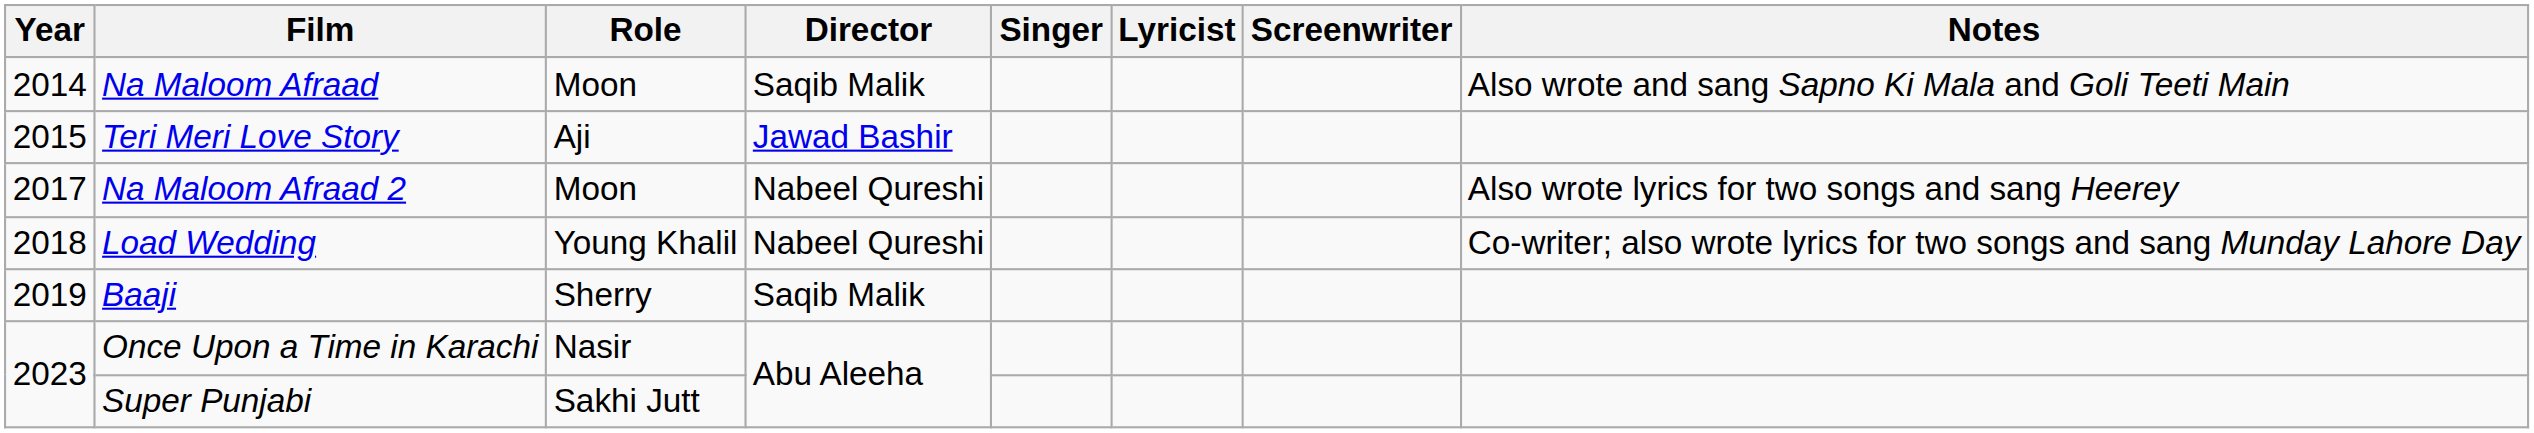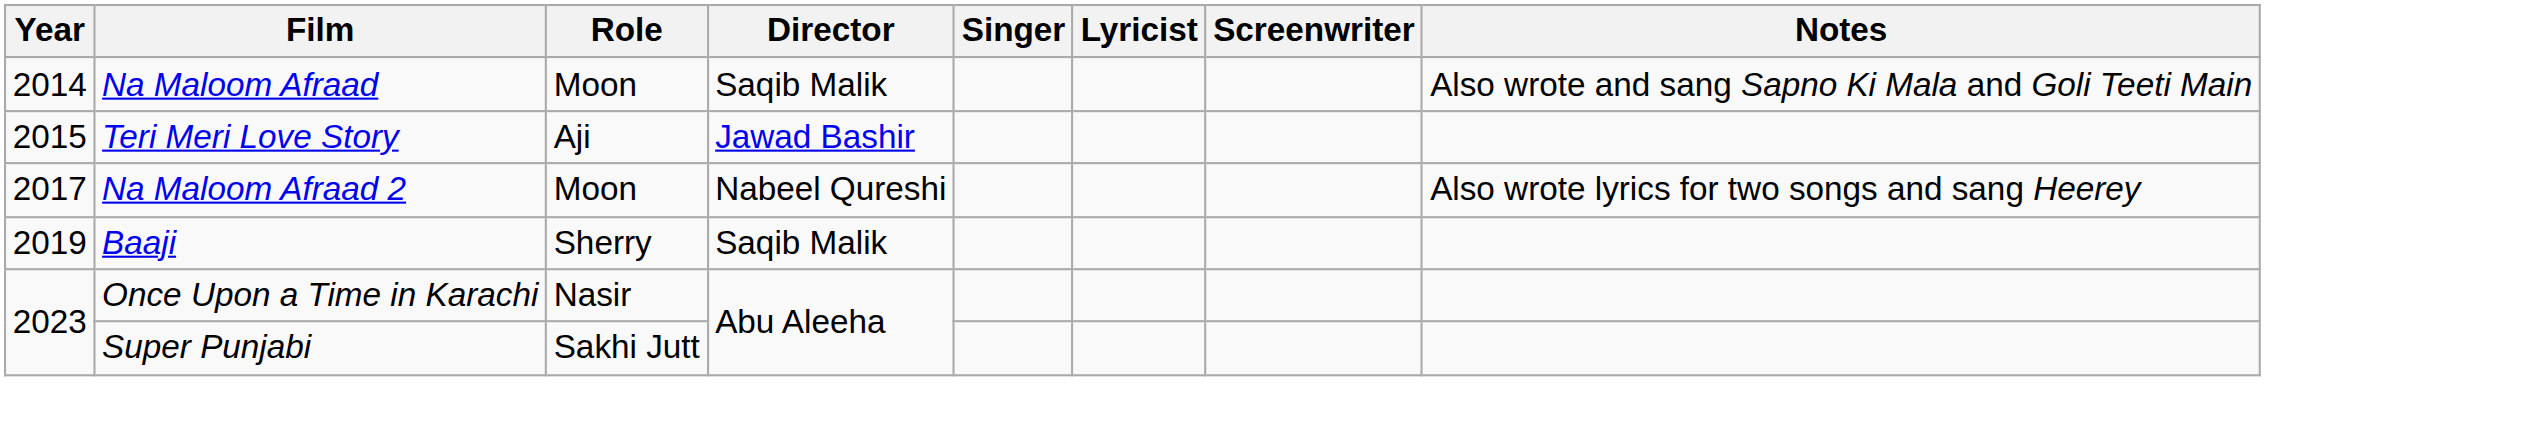 <table class="wikitable sortable">
 <tr>
 <th>Year</th>
 <th>Film</th>
 <th>Role</th>
 <th>Director</th>
 <th>Singer</th>
 <th>Lyricist</th>
 <th>Screenwriter</th>
 <th>Notes</th>
 </tr>
 <tr>
 <td>2014</td>
 <td><em><a href='#'>Na Maloom Afraad</a></em></td>
 <td>Moon</td>
 <td>Saqib Malik</td>
 <td></td>
 <td></td>
 <td></td>
 <td>Also wrote and sang <em>Sapno Ki Mala</em> and <em>Goli Teeti Main</em></td>
 </tr>
 <tr>
 <td>2015</td>
 <td><em><a href='#'>Teri Meri Love Story</a></em></td>
 <td>Aji</td>
 <td><a href='#'>Jawad Bashir</a></td>
 <td></td>
 <td></td>
 <td></td>
 <td></td>
 </tr>
 <tr>
 <td>2017</td>
 <td><em><a href='#'>Na Maloom Afraad 2</a></em></td>
 <td>Moon</td>
 <td>Nabeel Qureshi</td>
 <td></td>
 <td></td>
 <td></td>
 <td>Also wrote lyrics for two songs and sang <em>Heerey</em></td>
 </tr>
 <tr>
-<td>2018</td>
-<td><em><a href='#'>Load Wedding</a></em></td>
-<td>Young Khalil</td>
-<td>Nabeel Qureshi</td>
-<td></td>
-<td></td>
-<td></td>
-<td>Co-writer; also wrote lyrics for two songs and sang <em>Munday Lahore Day</em></td>
-</tr>
-<tr>
 <td>2019</td>
 <td><em><a href='#'>Baaji</a></em></td>
 <td>Sherry</td>
 <td>Saqib Malik</td>
 <td></td>
 <td></td>
 <td></td>
 <td></td>
 </tr>
 <tr>
 <td rowspan="2">2023</td>
 <td><em>Once Upon a Time in Karachi</em></td>
 <td>Nasir</td>
 <td rowspan="2">Abu Aleeha</td>
 <td></td>
 <td></td>
 <td></td>
 <td></td>
 </tr>
 <tr>
 <td><em>Super Punjabi</em></td>
 <td>Sakhi Jutt</td>
 <td></td>
 <td></td>
 <td></td>
 <td></td>
 </tr>
 </table>
